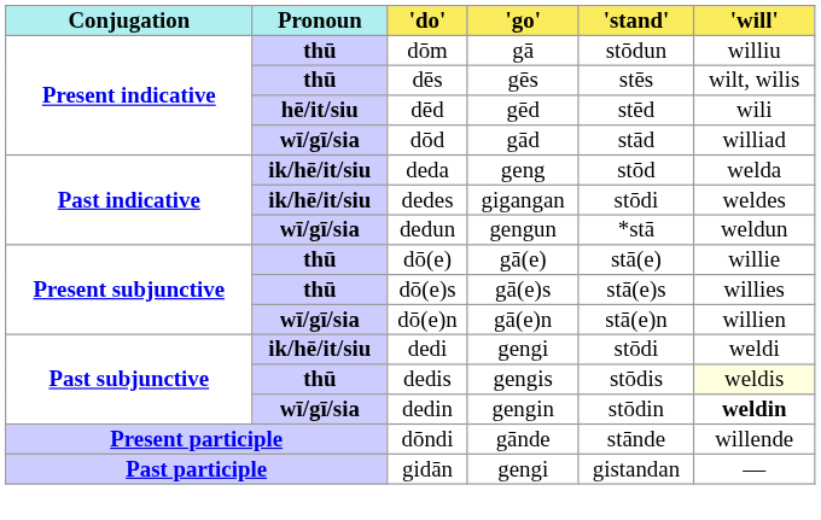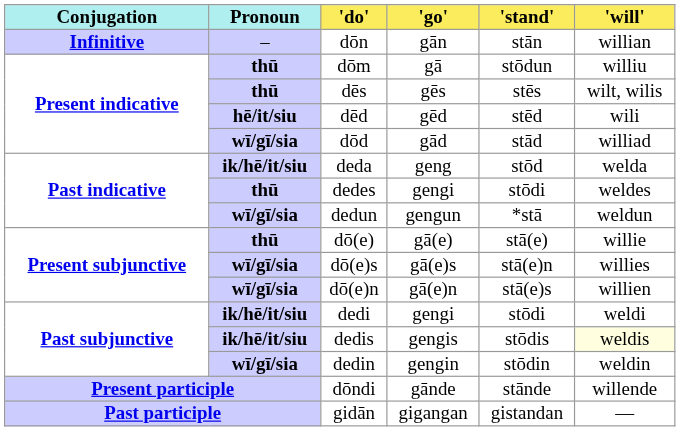 <table width=45% border=1 style="text-align:center; margin:1em 1em 1em 0; border:1px #999 solid; border-collapse:collapse;">
 <tr>
 <th style="background:#afefef;"><strong>Conjugation</strong></th>
 <th style="background:#afefef;"><strong>Pronoun</strong></th>
 <th style="background:#FBEC5D;">'do'</th>
 <th style="background:#FBEC5D;">'go'</th>
 <th style="background:#FBEC5D;">'stand'</th>
 <th style="background:#FBEC5D;">'will'</th>
+</tr>
+<tr>
+<td style="background:#CCCCFF;"><strong><a href='#'>Infinitive</a></strong></td>
+<td style="background:#CCCCFF;">–</td>
+<td>dōn</td>
+<td>gān</td>
+<td>stān</td>
+<td>willian</td>
 </tr>
 <tr>
 <td rowspan="4"><strong><a href='#'>Present indicative</a></strong></td>
 <td style="background:#CCCCFF;"><strong>thū</strong></td>
 <td>dōm</td>
 <td>gā</td>
 <td>stōdun</td>
 <td>williu</td>
 </tr>
 <tr>
 <td style="background:#CCCCFF;"><strong>thū</strong></td>
 <td>dēs</td>
 <td>gēs</td>
 <td>stēs</td>
 <td>wilt, wilis</td>
 </tr>
 <tr>
 <td style="background:#CCCCFF;"><strong>hē/it/siu</strong></td>
 <td>dēd</td>
 <td>gēd</td>
 <td>stēd</td>
 <td>wili</td>
 </tr>
 <tr>
 <td style="background:#CCCCFF;"><strong>wī/gī/sia</strong></td>
 <td>dōd</td>
 <td>gād</td>
 <td>stād</td>
 <td>williad</td>
 </tr>
 <tr>
 <td rowspan="3"><strong><a href='#'>Past indicative</a></strong></td>
 <td style="background:#CCCCFF;"><strong>ik/hē/it/siu</strong></td>
 <td>deda</td>
 <td>geng</td>
 <td>stōd</td>
 <td>welda</td>
 </tr>
 <tr>
-<td style="background:#CCCCFF;"><strong>ik/hē/it/siu</strong></td>
+<td style="background:#CCCCFF;"><strong>thū</strong></td>
 <td>dedes</td>
-<td>gigangan</td>
+<td>gengi</td>
 <td>stōdi</td>
 <td>weldes</td>
 </tr>
 <tr>
 <td style="background:#CCCCFF;"><strong>wī/gī/sia</strong></td>
 <td>dedun</td>
 <td>gengun</td>
 <td>*stā</td>
 <td>weldun</td>
 </tr>
 <tr>
 <td rowspan="3"><strong><a href='#'>Present subjunctive</a></strong></td>
 <td style="background:#CCCCFF;"><strong>thū</strong></td>
 <td>dō(e)</td>
 <td>gā(e)</td>
 <td>stā(e)</td>
 <td>willie</td>
 </tr>
 <tr>
-<td style="background:#CCCCFF;"><strong>thū</strong></td>
+<td style="background:#CCCCFF;"><strong>wī/gī/sia</strong></td>
 <td>dō(e)s</td>
 <td>gā(e)s</td>
-<td>stā(e)s</td>
+<td>stā(e)n</td>
 <td>willies</td>
 </tr>
 <tr>
 <td style="background:#CCCCFF;"><strong>wī/gī/sia</strong></td>
 <td>dō(e)n</td>
 <td>gā(e)n</td>
-<td>stā(e)n</td>
+<td>stā(e)s</td>
 <td>willien</td>
 </tr>
 <tr>
 <td rowspan="3"><strong><a href='#'>Past subjunctive</a></strong></td>
 <td style="background:#CCCCFF;"><strong>ik/hē/it/siu</strong></td>
 <td>dedi</td>
 <td>gengi</td>
 <td>stōdi</td>
 <td>weldi</td>
 </tr>
 <tr>
-<td style="background:#CCCCFF;"><strong>thū</strong></td>
+<td style="background:#CCCCFF;"><strong>ik/hē/it/siu</strong></td>
 <td>dedis</td>
 <td>gengis</td>
 <td>stōdis</td>
 <td style="background: lightyellow;">weldis</td>
 </tr>
 <tr>
 <td style="background:#CCCCFF;"><strong>wī/gī/sia</strong></td>
 <td>dedin</td>
 <td>gengin</td>
 <td>stōdin</td>
-<td><strong>weldin</strong></td>
+<td>weldin</td>
 </tr>
 <tr>
 <td style="background:#CCCCFF;" colspan="2"><strong><a href='#'>Present participle</a></strong></td>
 <td>dōndi</td>
 <td>gānde</td>
 <td>stānde</td>
 <td>willende</td>
 </tr>
 <tr>
 <td style="background:#CCCCFF;" colspan="2"><strong><a href='#'>Past participle</a></strong></td>
 <td>gidān</td>
-<td>gengi</td>
+<td>gigangan</td>
 <td>gistandan</td>
 <td>—</td>
 </tr>
 </table>
